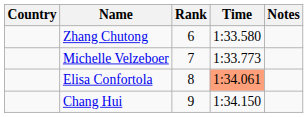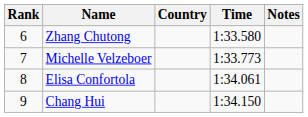 <table class="wikitable sortable" style="text-align:center">
 <tr>
+<th>Rank</th>
+<th>Name</th>
 <th>Country</th>
-<th>Name</th>
-<th>Rank</th>
 <th>Time</th>
 <th>Notes</th>
 </tr>
 <tr>
+<td>6</td>
+<td align=left><a href='#'>Zhang Chutong</a></td>
 <td align=left></td>
-<td align=left><a href='#'>Zhang Chutong</a></td>
-<td>6</td>
 <td>1:33.580</td>
 <td></td>
 </tr>
 <tr>
+<td>7</td>
+<td align=left><a href='#'>Michelle Velzeboer</a></td>
 <td align=left></td>
-<td align=left><a href='#'>Michelle Velzeboer</a></td>
-<td>7</td>
 <td>1:33.773</td>
 <td></td>
 </tr>
 <tr>
+<td>8</td>
+<td align=left><a href='#'>Elisa Confortola</a></td>
 <td align=left></td>
-<td align=left><a href='#'>Elisa Confortola</a></td>
-<td>8</td>
-<td style="background: lightsalmon;">1:34.061</td>
+<td>1:34.061</td>
 <td></td>
 </tr>
 <tr>
+<td>9</td>
+<td align=left><a href='#'>Chang Hui</a></td>
 <td align=left></td>
-<td align=left><a href='#'>Chang Hui</a></td>
-<td>9</td>
 <td>1:34.150</td>
 <td></td>
 </tr>
 </table>
